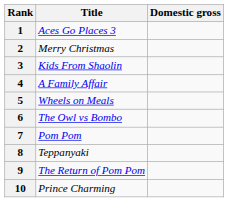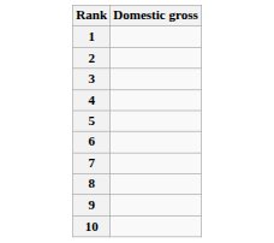 <table class="wikitable sortable" style="margin:auto; margin:auto;">
 <tr>
 <th>Rank</th>
-<th>Title</th>
 <th>Domestic gross</th>
 </tr>
 <tr>
 <th style="text-align:center;">1</th>
-<td><em><a href='#'>Aces Go Places 3</a></em></td>
 <td></td>
 </tr>
 <tr>
 <th style="text-align:center;">2</th>
-<td><em>Merry Christmas</em></td>
 <td></td>
 </tr>
 <tr>
 <th style="text-align:center;">3</th>
-<td><em><a href='#'>Kids From Shaolin</a></em></td>
 <td></td>
 </tr>
 <tr>
 <th style="text-align:center;">4</th>
-<td><em><a href='#'>A Family Affair</a></em></td>
 <td></td>
 </tr>
 <tr>
 <th style="text-align:center;">5</th>
-<td><em><a href='#'>Wheels on Meals</a></em></td>
 <td></td>
 </tr>
 <tr>
 <th style="text-align:center;">6</th>
-<td><em><a href='#'>The Owl vs Bombo</a></em></td>
 <td></td>
 </tr>
 <tr>
 <th style="text-align:center;">7</th>
-<td><em><a href='#'>Pom Pom</a></em></td>
 <td></td>
 </tr>
 <tr>
 <th style="text-align:center;">8</th>
-<td><em>Teppanyaki</em></td>
 <td></td>
 </tr>
 <tr>
 <th style="text-align:center;">9</th>
-<td><em><a href='#'>The Return of Pom Pom</a></em></td>
 <td></td>
 </tr>
 <tr>
 <th style="text-align:center;">10</th>
-<td><em>Prince Charming</em></td>
 <td></td>
 </tr>
 </table>
